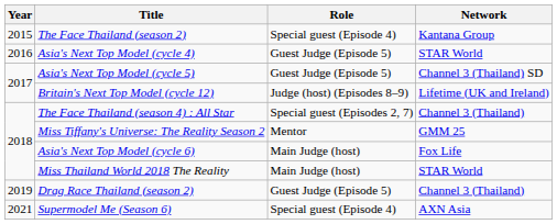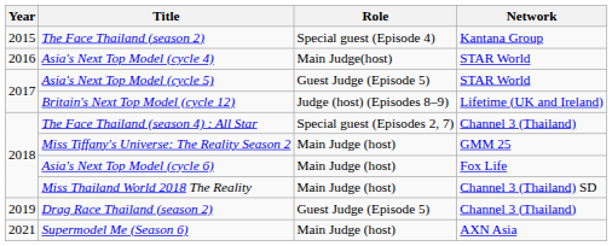 <table class="wikitable sortable" >
 <tr>
 <th>Year</th>
 <th>Title</th>
 <th>Role</th>
 <th>Network</th>
 </tr>
 <tr>
 <td>2015</td>
 <td scope="row"><em><a href='#'>The Face Thailand (season 2)</a></em></td>
 <td>Special guest (Episode 4)</td>
 <td><a href='#'>Kantana Group</a></td>
 </tr>
 <tr>
 <td>2016</td>
 <td scope="row"><em><a href='#'>Asia's Next Top Model (cycle 4)</a></em></td>
-<td>Guest Judge (Episode 5)</td>
+<td>Main Judge(host)</td>
 <td><a href='#'>STAR World</a></td>
 </tr>
 <tr>
 <td rowspan="2">2017</td>
 <td scope="row"><em><a href='#'>Asia's Next Top Model (cycle 5)</a></em></td>
 <td>Guest Judge (Episode 5)</td>
-<td><a href='#'>Channel 3 (Thailand)</a> SD</td>
+<td><a href='#'>STAR World</a></td>
 </tr>
 <tr>
 <td scope="row"><em><a href='#'>Britain's Next Top Model (cycle 12)</a></em></td>
 <td>Judge (host) (Episodes 8–9)</td>
 <td><a href='#'>Lifetime (UK and Ireland)</a></td>
 </tr>
 <tr>
 <td rowspan="4">2018</td>
 <td><a href='#'><em>The Face Thailand (season 4) : All Star</em></a></td>
 <td>Special guest (Episodes 2, 7)</td>
 <td><a href='#'>Channel 3 (Thailand)</a></td>
 </tr>
 <tr>
 <td><a href='#'><em>Miss Tiffany's Universe: The Reality Season 2</em></a></td>
-<td>Mentor</td>
+<td>Main Judge (host)</td>
 <td><a href='#'>GMM 25</a></td>
 </tr>
 <tr>
 <td><em><a href='#'>Asia's Next Top Model (cycle 6)</a></em></td>
 <td>Main Judge (host)</td>
 <td><a href='#'>Fox Life</a></td>
 </tr>
 <tr>
 <td><em><a href='#'>Miss Thailand World 2018</a> The Reality</em></td>
 <td>Main Judge (host)</td>
-<td><a href='#'>STAR World</a></td>
+<td><a href='#'>Channel 3 (Thailand)</a> SD</td>
 </tr>
 <tr>
 <td>2019</td>
 <td><em><a href='#'>Drag Race Thailand (season 2)</a></em></td>
 <td>Guest Judge (Episode 5)</td>
 <td><a href='#'>Channel 3 (Thailand)</a></td>
 </tr>
 <tr>
 <td>2021</td>
 <td><em><a href='#'>Supermodel Me (Season 6)</a></em></td>
-<td>Special guest (Episode 4)</td>
+<td>Main Judge (host)</td>
 <td><a href='#'>AXN Asia</a></td>
 </tr>
 </table>
